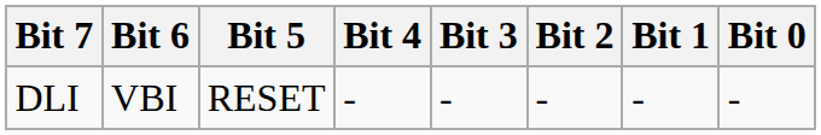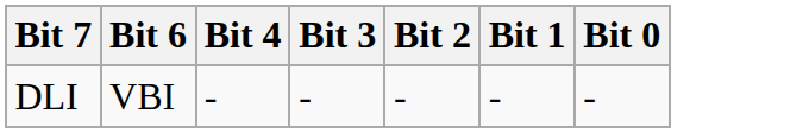 <table class="wikitable">
 <tr>
 <th>Bit 7</th>
 <th>Bit 6</th>
-<th>Bit 5</th>
 <th>Bit 4</th>
 <th>Bit 3</th>
 <th>Bit 2</th>
 <th>Bit 1</th>
 <th>Bit 0</th>
 </tr>
 <tr>
 <td>DLI</td>
 <td>VBI</td>
-<td>RESET</td>
 <td>-</td>
 <td>-</td>
 <td>-</td>
 <td>-</td>
 <td>-</td>
 </tr>
 </table>
